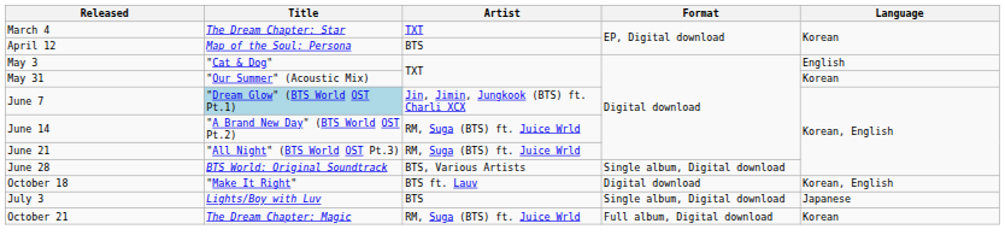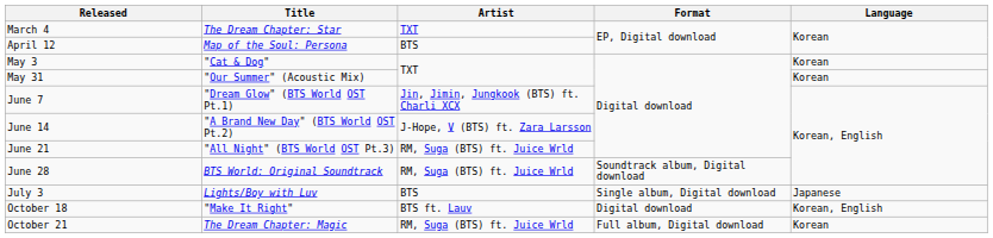 <table class="wikitable sortable" align="left center" style="width:65%;">
 <tr>
 <th style="width:20%;">Released</th>
 <th style="width:20%;">Title</th>
 <th style="width:20%;">Artist</th>
 <th style="width:20%;">Format</th>
 <th style="width:20%;">Language</th>
 </tr>
 <tr>
 <td rowspan="1">March 4</td>
 <td><em><a href='#'>The Dream Chapter: Star</a></em></td>
 <td><a href='#'>TXT</a></td>
 <td rowspan="2">EP, Digital download</td>
 <td rowspan="2">Korean</td>
 </tr>
 <tr>
 <td rowspan="1">April 12</td>
 <td><em><a href='#'>Map of the Soul: Persona</a></em></td>
 <td>BTS</td>
 </tr>
 <tr>
 <td rowspan="1">May 3</td>
 <td>"<a href='#'>Cat & Dog</a>" </td>
 <td rowspan="2">TXT</td>
 <td rowspan="5">Digital download</td>
-<td>English</td>
+<td>Korean</td>
 </tr>
 <tr>
 <td rowspan="1">May 31</td>
 <td>"<a href='#'>Our Summer</a>" (Acoustic Mix)</td>
 <td>Korean</td>
 </tr>
 <tr>
 <td rowspan="1">June 7</td>
-<td style="background: lightblue;">"<a href='#'>Dream Glow</a>" (<a href='#'>BTS World</a> <a href='#'>OST</a> Pt.1)</td>
+<td>"<a href='#'>Dream Glow</a>" (<a href='#'>BTS World</a> <a href='#'>OST</a> Pt.1)</td>
 <td><a href='#'>Jin</a>, <a href='#'>Jimin</a>, <a href='#'>Jungkook</a> (BTS) ft. <a href='#'>Charli XCX</a></td>
 <td rowspan="4">Korean, English</td>
 </tr>
 <tr>
 <td rowspan="1">June 14</td>
 <td>"<a href='#'>A Brand New Day</a>" (<a href='#'>BTS World</a> <a href='#'>OST</a> Pt.2)</td>
-<td>RM, <a href='#'>Suga</a> (BTS) ft. <a href='#'>Juice Wrld</a></td>
+<td>J-Hope, <a href='#'>V</a> (BTS) ft. <a href='#'>Zara Larsson</a></td>
 </tr>
 <tr>
 <td rowspan="1">June 21</td>
 <td>"<a href='#'>All Night</a>" (<a href='#'>BTS World</a> <a href='#'>OST</a> Pt.3)</td>
 <td>RM, <a href='#'>Suga</a> (BTS) ft. <a href='#'>Juice Wrld</a></td>
 </tr>
 <tr>
 <td rowspan="1">June 28</td>
 <td><em><a href='#'>BTS World: Original Soundtrack</a></em></td>
-<td>BTS, Various Artists</td>
+<td>RM, <a href='#'>Suga</a> (BTS) ft. <a href='#'>Juice Wrld</a></td>
+<td>Soundtrack album, Digital download</td>
+</tr>
+<tr>
+<td rowspan="1">July 3</td>
+<td><em><a href='#'>Lights/Boy with Luv</a></em></td>
+<td>BTS</td>
 <td>Single album, Digital download</td>
+<td>Japanese</td>
 </tr>
 <tr>
 <td rowspan="1">October 18</td>
 <td>"<a href='#'>Make It Right</a>"</td>
 <td>BTS ft. <a href='#'>Lauv</a></td>
 <td>Digital download</td>
 <td>Korean, English</td>
 </tr>
 <tr>
-<td rowspan="1">July 3</td>
-<td><em><a href='#'>Lights/Boy with Luv</a></em></td>
-<td>BTS</td>
-<td>Single album, Digital download</td>
-<td>Japanese</td>
-</tr>
-<tr>
 <td rowspan="1">October 21</td>
 <td><em><a href='#'>The Dream Chapter: Magic</a></em></td>
 <td>RM, <a href='#'>Suga</a> (BTS) ft. <a href='#'>Juice Wrld</a></td>
 <td>Full album, Digital download</td>
 <td>Korean</td>
 </tr>
 </table>
